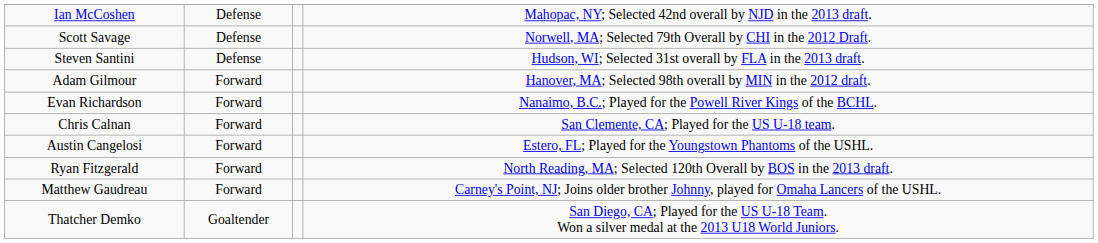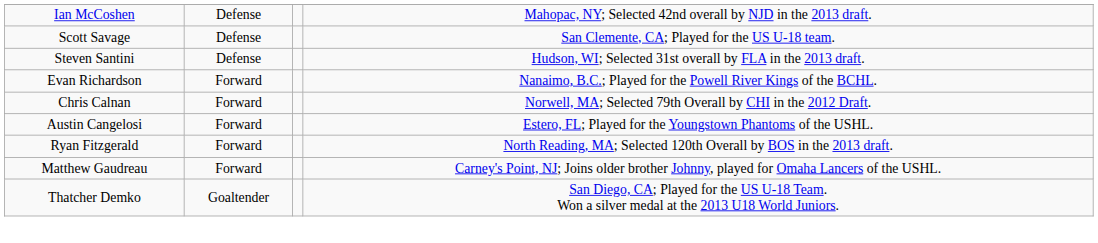 <table class="wikitable" width="80%">
 <tr align="center">
 </tr>
 <tr align="center" bgcolor="">
 <td><a href='#'>Ian McCoshen</a></td>
 <td>Defense</td>
 <td></td>
 <td><a href='#'>Mahopac, NY</a>; Selected 42nd overall by <a href='#'>NJD</a> in the <a href='#'>2013 draft</a>.</td>
 </tr>
 <tr align="center" bgcolor="">
 <td>Scott Savage</td>
 <td>Defense</td>
 <td></td>
-<td><a href='#'>Norwell, MA</a>; Selected 79th Overall by <a href='#'>CHI</a> in the <a href='#'>2012 Draft</a>.</td>
+<td><a href='#'>San Clemente, CA</a>; Played for the <a href='#'>US U-18 team</a>.</td>
 </tr>
 <tr align="center" bgcolor="">
 <td>Steven Santini</td>
 <td>Defense</td>
 <td></td>
 <td><a href='#'>Hudson, WI</a>; Selected 31st overall by <a href='#'>FLA</a> in the <a href='#'>2013 draft</a>.</td>
-</tr>
-<tr align="center" bgcolor="">
-<td>Adam Gilmour</td>
-<td>Forward</td>
-<td></td>
-<td><a href='#'>Hanover, MA</a>; Selected 98th overall by <a href='#'>MIN</a> in the <a href='#'>2012 draft</a>.</td>
 </tr>
 <tr align="center" bgcolor="">
 <td>Evan Richardson</td>
 <td>Forward</td>
 <td></td>
 <td><a href='#'>Nanaimo, B.C.</a>; Played for the <a href='#'>Powell River Kings</a> of the <a href='#'>BCHL</a>.</td>
 </tr>
 <tr align="center" bgcolor="">
 <td>Chris Calnan</td>
 <td>Forward</td>
 <td></td>
-<td><a href='#'>San Clemente, CA</a>; Played for the <a href='#'>US U-18 team</a>.</td>
+<td><a href='#'>Norwell, MA</a>; Selected 79th Overall by <a href='#'>CHI</a> in the <a href='#'>2012 Draft</a>.</td>
 </tr>
 <tr align="center" bgcolor="">
 <td>Austin Cangelosi</td>
 <td>Forward</td>
 <td></td>
 <td><a href='#'>Estero, FL</a>; Played for the <a href='#'>Youngstown Phantoms</a> of the USHL.</td>
 </tr>
 <tr align="center" bgcolor="">
 <td>Ryan Fitzgerald</td>
 <td>Forward</td>
 <td></td>
 <td><a href='#'>North Reading, MA</a>; Selected 120th Overall by <a href='#'>BOS</a> in the <a href='#'>2013 draft</a>.</td>
 </tr>
 <tr align="center" bgcolor="">
 <td>Matthew Gaudreau</td>
 <td>Forward</td>
 <td></td>
 <td><a href='#'>Carney's Point, NJ</a>; Joins older brother <a href='#'>Johnny</a>, played for <a href='#'>Omaha Lancers</a> of the USHL.</td>
 </tr>
 <tr align="center" bgcolor="">
 <td>Thatcher Demko</td>
 <td>Goaltender</td>
 <td></td>
 <td><a href='#'>San Diego, CA</a>; Played for the <a href='#'>US U-18 Team</a>.<br>Won a silver medal at the <a href='#'>2013 U18 World Juniors</a>.</td>
 </tr>
 </table>
